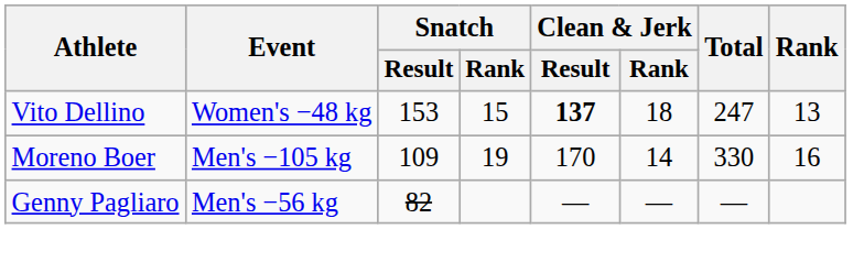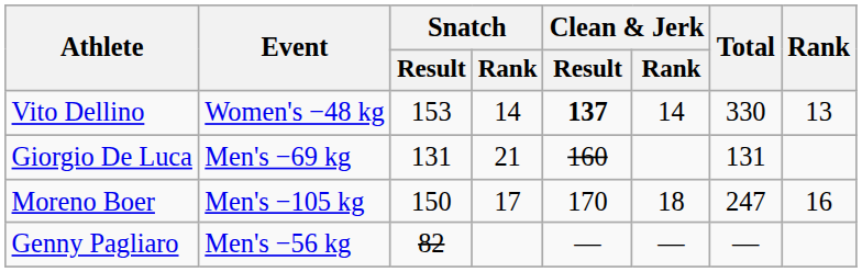 <table class="wikitable" style="font-size:90%">
 <tr>
 <th rowspan="2">Athlete</th>
 <th rowspan="2">Event</th>
 <th colspan="2">Snatch</th>
 <th colspan="2">Clean & Jerk</th>
 <th rowspan="2">Total</th>
 <th rowspan="2">Rank</th>
 </tr>
 <tr style="font-size:95%">
 <th>Result</th>
 <th>Rank</th>
 <th>Result</th>
 <th>Rank</th>
 </tr>
 <tr align=center>
 <td align=left><a href='#'>Vito Dellino</a></td>
 <td align=left><a href='#'>Women's −48 kg</a></td>
 <td>153</td>
-<td>15</td>
+<td>14</td>
 <td><strong>137</strong></td>
-<td>18</td>
-<td>247</td>
+<td>14</td>
+<td>330</td>
 <td>13</td>
+</tr>
+<tr align=center>
+<td align=left><a href='#'>Giorgio De Luca</a></td>
+<td align=left><a href='#'>Men's −69 kg</a></td>
+<td>131</td>
+<td>21</td>
+<td><s>160</s></td>
+<td></td>
+<td>131</td>
+<td></td>
 </tr>
 <tr align=center>
 <td align=left><a href='#'>Moreno Boer</a></td>
 <td align=left><a href='#'>Men's −105 kg</a></td>
-<td>109</td>
-<td>19</td>
+<td>150</td>
+<td>17</td>
 <td>170</td>
-<td>14</td>
-<td>330</td>
+<td>18</td>
+<td>247</td>
 <td>16</td>
 </tr>
 <tr align=center>
 <td align=left><a href='#'>Genny Pagliaro</a></td>
 <td align=left><a href='#'>Men's −56 kg</a></td>
 <td><s>82</s></td>
 <td></td>
 <td>—</td>
 <td>—</td>
 <td>—</td>
 <td></td>
 </tr>
 </table>
